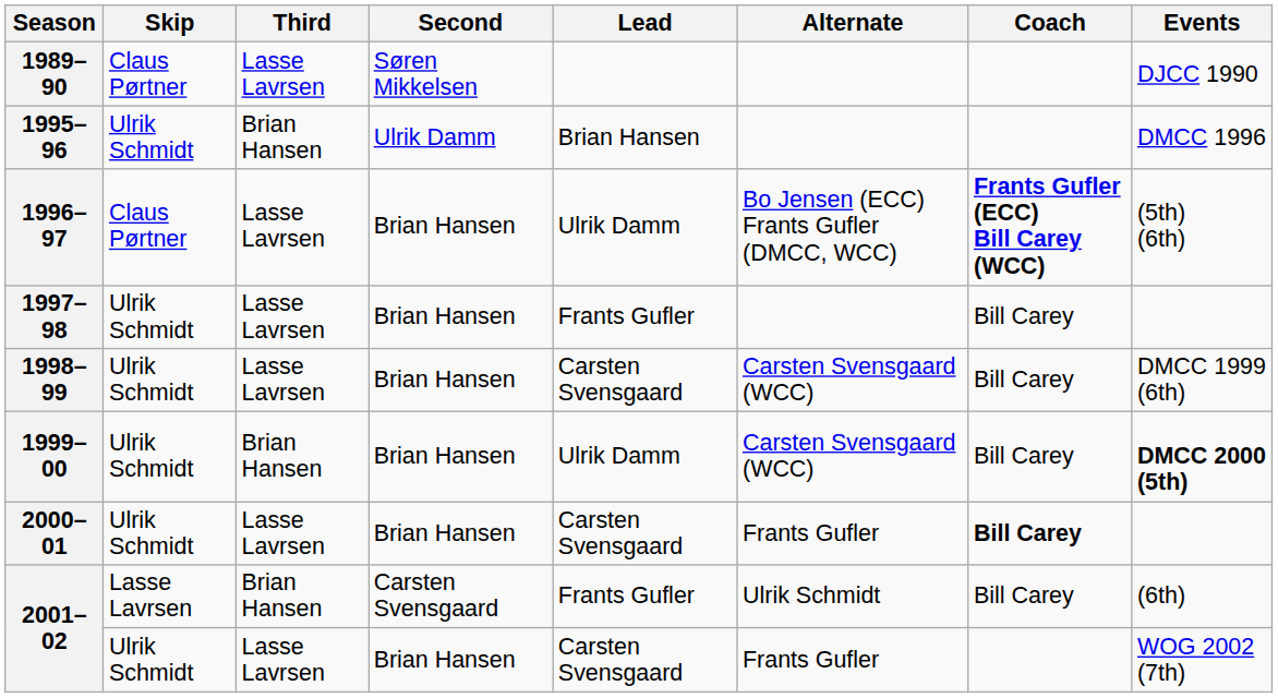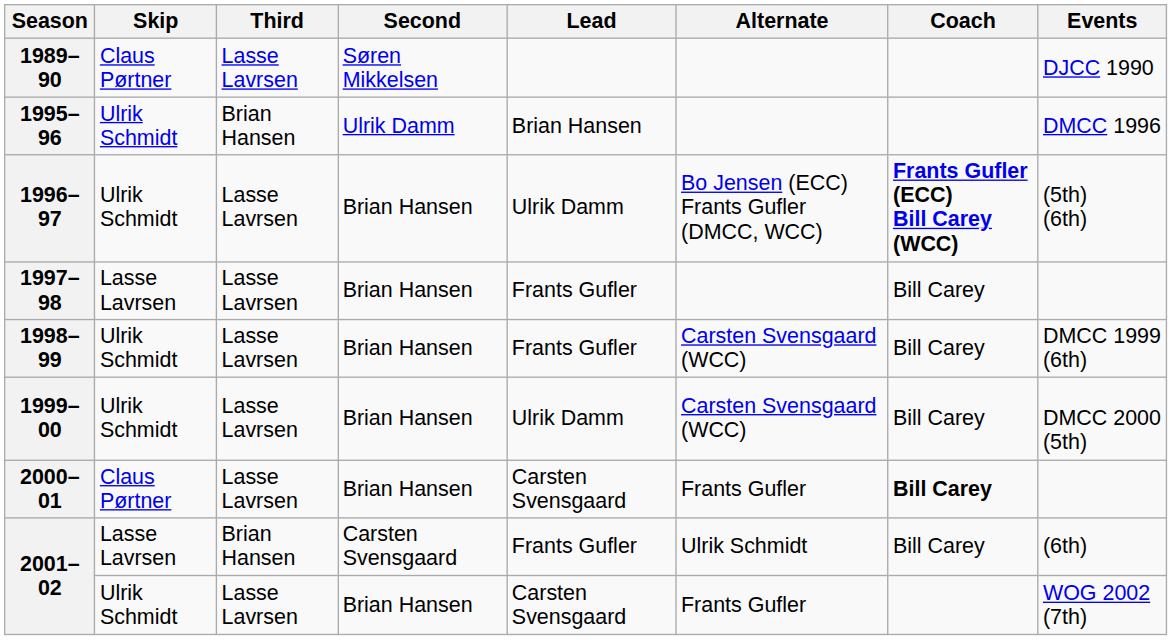 <table class="wikitable">
 <tr>
 <th scope="col" width=60>Season</th>
 <th scope="col">Skip</th>
 <th scope="col">Third</th>
 <th scope="col">Second</th>
 <th scope="col">Lead</th>
 <th scope="col">Alternate</th>
 <th scope="col">Coach</th>
 <th scope="col">Events</th>
 </tr>
 <tr>
 <th scope="row">1989–90</th>
 <td><a href='#'>Claus Pørtner</a></td>
 <td><a href='#'>Lasse Lavrsen</a></td>
 <td><a href='#'>Søren Mikkelsen</a></td>
 <td></td>
 <td></td>
 <td></td>
 <td><a href='#'>DJCC</a> 1990 </td>
 </tr>
 <tr>
 <th scope="row">1995–96</th>
 <td><a href='#'>Ulrik Schmidt</a></td>
 <td>Brian Hansen</td>
 <td><a href='#'>Ulrik Damm</a></td>
 <td>Brian Hansen</td>
 <td></td>
 <td></td>
 <td><a href='#'>DMCC</a> 1996 </td>
 </tr>
 <tr>
 <th scope="row">1996–97</th>
-<td><a href='#'>Claus Pørtner</a></td>
+<td>Ulrik Schmidt</td>
 <td>Lasse Lavrsen</td>
 <td>Brian Hansen</td>
 <td>Ulrik Damm</td>
 <td><a href='#'>Bo Jensen</a> (ECC)<br>Frants Gufler (DMCC, WCC)</td>
 <td><strong><a href='#'>Frants Gufler</a> (ECC)<br><a href='#'>Bill Carey</a> (WCC)</strong></td>
 <td> (5th)<br> (6th)</td>
 </tr>
 <tr>
 <th scope="row">1997–98</th>
-<td>Ulrik Schmidt</td>
+<td>Lasse Lavrsen</td>
 <td>Lasse Lavrsen</td>
 <td>Brian Hansen</td>
 <td>Frants Gufler</td>
 <td></td>
 <td>Bill Carey</td>
 <td> </td>
 </tr>
 <tr>
 <th scope="row">1998–99</th>
 <td>Ulrik Schmidt</td>
 <td>Lasse Lavrsen</td>
 <td>Brian Hansen</td>
-<td>Carsten Svensgaard</td>
+<td>Frants Gufler</td>
 <td><a href='#'>Carsten Svensgaard</a> (WCC)</td>
 <td>Bill Carey</td>
 <td>DMCC 1999 <br> (6th)</td>
 </tr>
 <tr>
 <th scope="row">1999–00</th>
 <td>Ulrik Schmidt</td>
-<td>Brian Hansen</td>
+<td>Lasse Lavrsen</td>
 <td>Brian Hansen</td>
 <td>Ulrik Damm</td>
 <td><a href='#'>Carsten Svensgaard</a> (WCC)</td>
 <td>Bill Carey</td>
-<td><strong> <br>DMCC 2000 <br> (5th)</strong></td>
+<td> <br>DMCC 2000 <br> (5th)</td>
 </tr>
 <tr>
 <th scope="row">2000–01</th>
-<td>Ulrik Schmidt</td>
+<td><a href='#'>Claus Pørtner</a></td>
 <td>Lasse Lavrsen</td>
 <td>Brian Hansen</td>
 <td>Carsten Svensgaard</td>
 <td>Frants Gufler</td>
 <td><strong>Bill Carey</strong></td>
 <td> </td>
 </tr>
 <tr>
 <th scope="row" rowspan=2>2001–02</th>
 <td>Lasse Lavrsen</td>
 <td>Brian Hansen</td>
 <td>Carsten Svensgaard</td>
 <td>Frants Gufler</td>
 <td>Ulrik Schmidt</td>
 <td>Bill Carey</td>
 <td> (6th)</td>
 </tr>
 <tr>
 <td>Ulrik Schmidt</td>
 <td>Lasse Lavrsen</td>
 <td>Brian Hansen</td>
 <td>Carsten Svensgaard</td>
 <td>Frants Gufler</td>
 <td></td>
 <td><a href='#'>WOG 2002</a> (7th)</td>
 </tr>
 </table>
